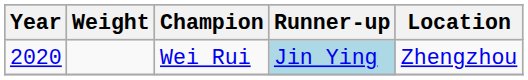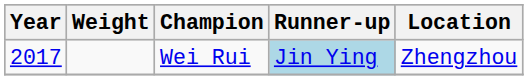 <table class="wikitable">
 <tr>
 <th>Year</th>
 <th>Weight</th>
 <th>Champion</th>
 <th>Runner-up</th>
 <th>Location</th>
 </tr>
 <tr>
-<td><a href='#'>2020</a></td>
+<td><a href='#'>2017</a></td>
 <td></td>
 <td> <a href='#'>Wei Rui</a></td>
 <td style="background: lightblue;"> <a href='#'>Jin Ying</a></td>
 <td><a href='#'>Zhengzhou</a></td>
 </tr>
 <tr>
 </tr>
 </table>
